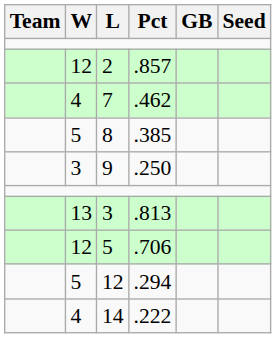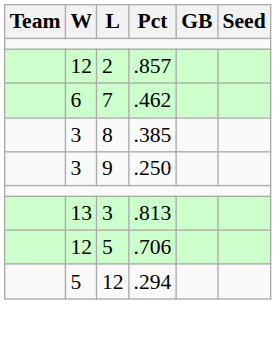 <table class="wikitable">
 <tr>
 <th>Team</th>
 <th>W</th>
 <th>L</th>
 <th>Pct</th>
 <th>GB</th>
 <th>Seed</th>
 </tr>
 <tr>
 <td colspan=6></td>
 </tr>
 <tr bgcolor="#ccffcc">
 <td></td>
 <td>12</td>
 <td>2</td>
 <td>.857</td>
 <td></td>
 <td></td>
 </tr>
 <tr bgcolor="#ccffcc">
 <td></td>
-<td>4</td>
+<td>6</td>
 <td>7</td>
 <td>.462</td>
 <td></td>
 <td></td>
 </tr>
 <tr>
 <td></td>
-<td>5</td>
+<td>3</td>
 <td>8</td>
 <td>.385</td>
 <td></td>
 <td></td>
 </tr>
 <tr>
 <td></td>
 <td>3</td>
 <td>9</td>
 <td>.250</td>
 <td></td>
 <td></td>
 </tr>
 <tr>
 <td colspan=6></td>
 </tr>
 <tr bgcolor="#ccffcc">
 <td></td>
 <td>13</td>
 <td>3</td>
 <td>.813</td>
 <td></td>
 <td></td>
 </tr>
 <tr bgcolor="#ccffcc">
 <td></td>
 <td>12</td>
 <td>5</td>
 <td>.706</td>
 <td></td>
 <td></td>
 </tr>
 <tr>
 <td></td>
 <td>5</td>
 <td>12</td>
 <td>.294</td>
 <td></td>
 <td></td>
 </tr>
-<tr>
-<td></td>
-<td>4</td>
-<td>14</td>
-<td>.222</td>
-<td></td>
-<td></td>
-</tr>
 </table>
